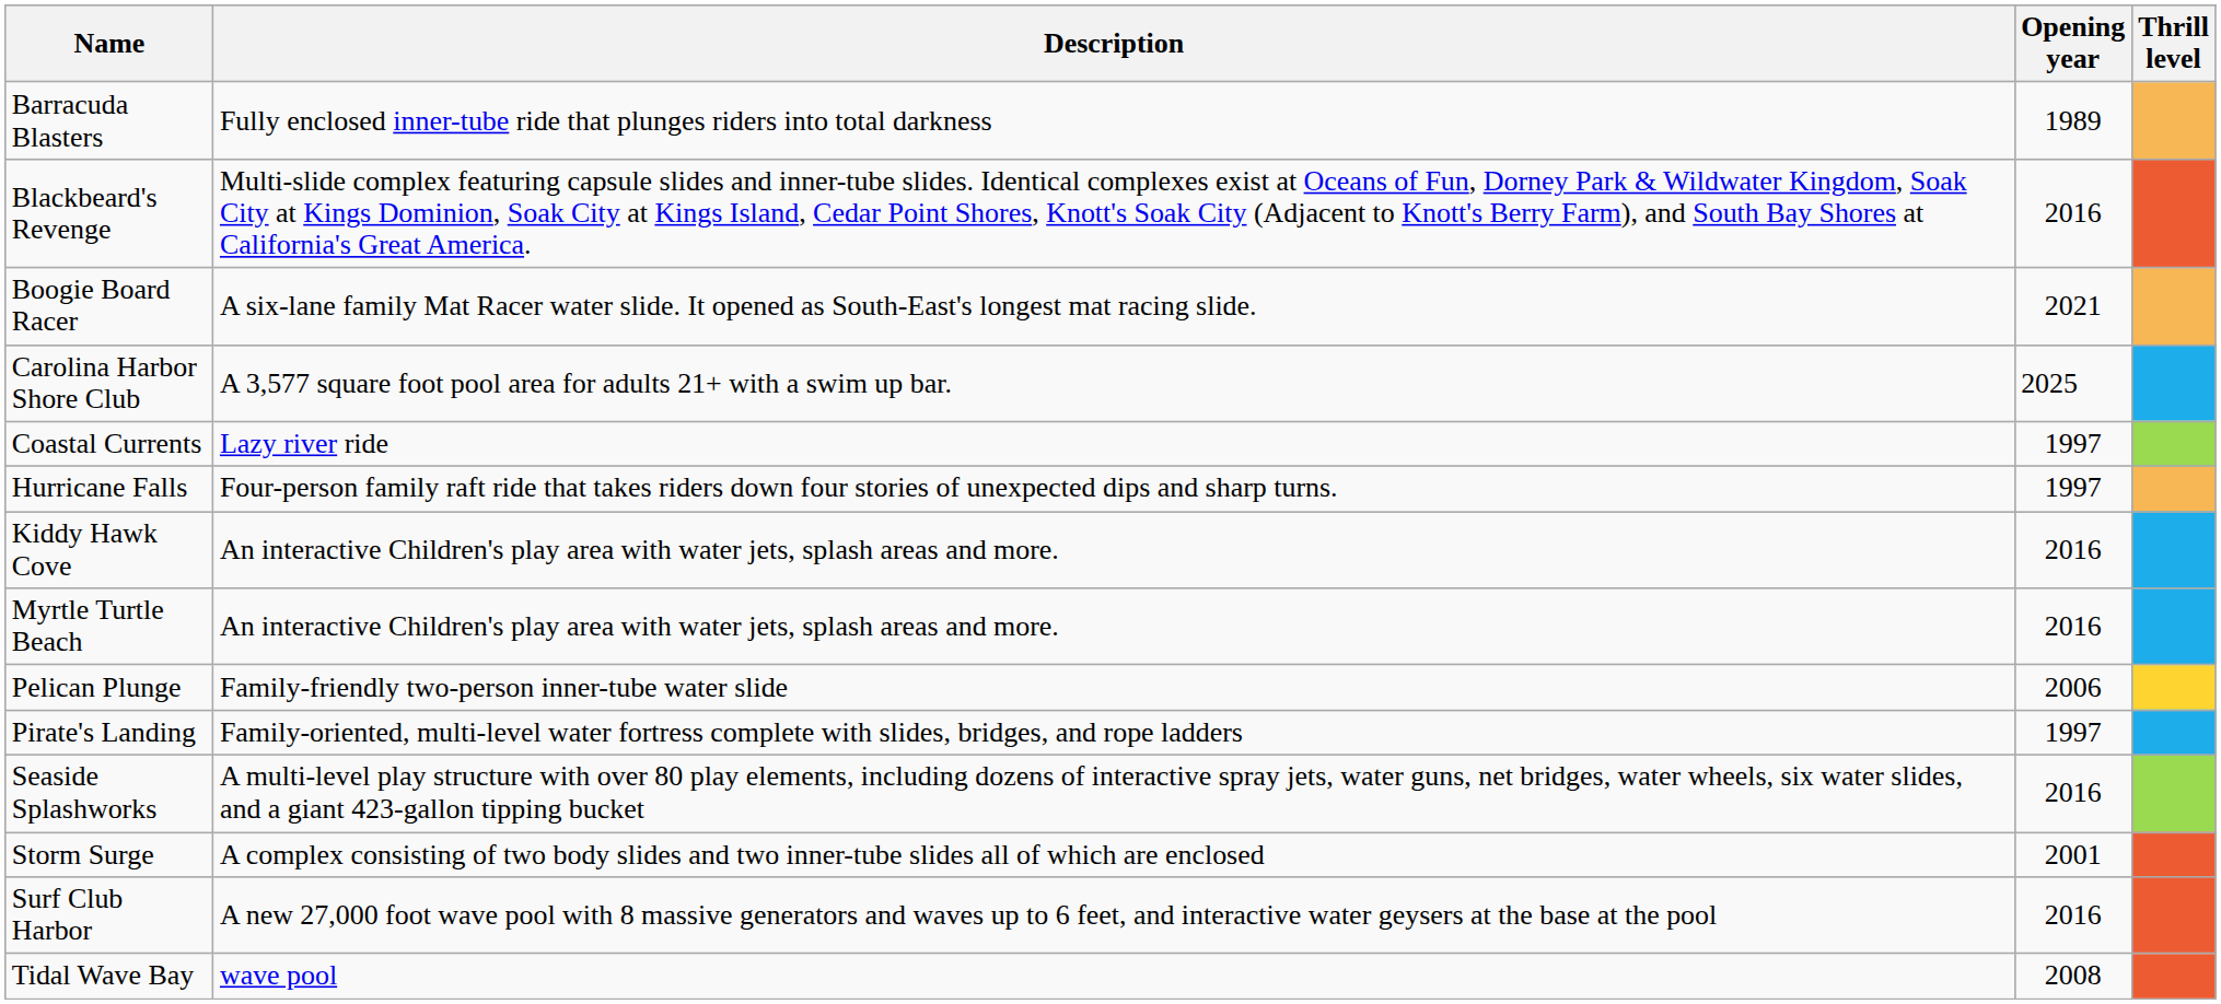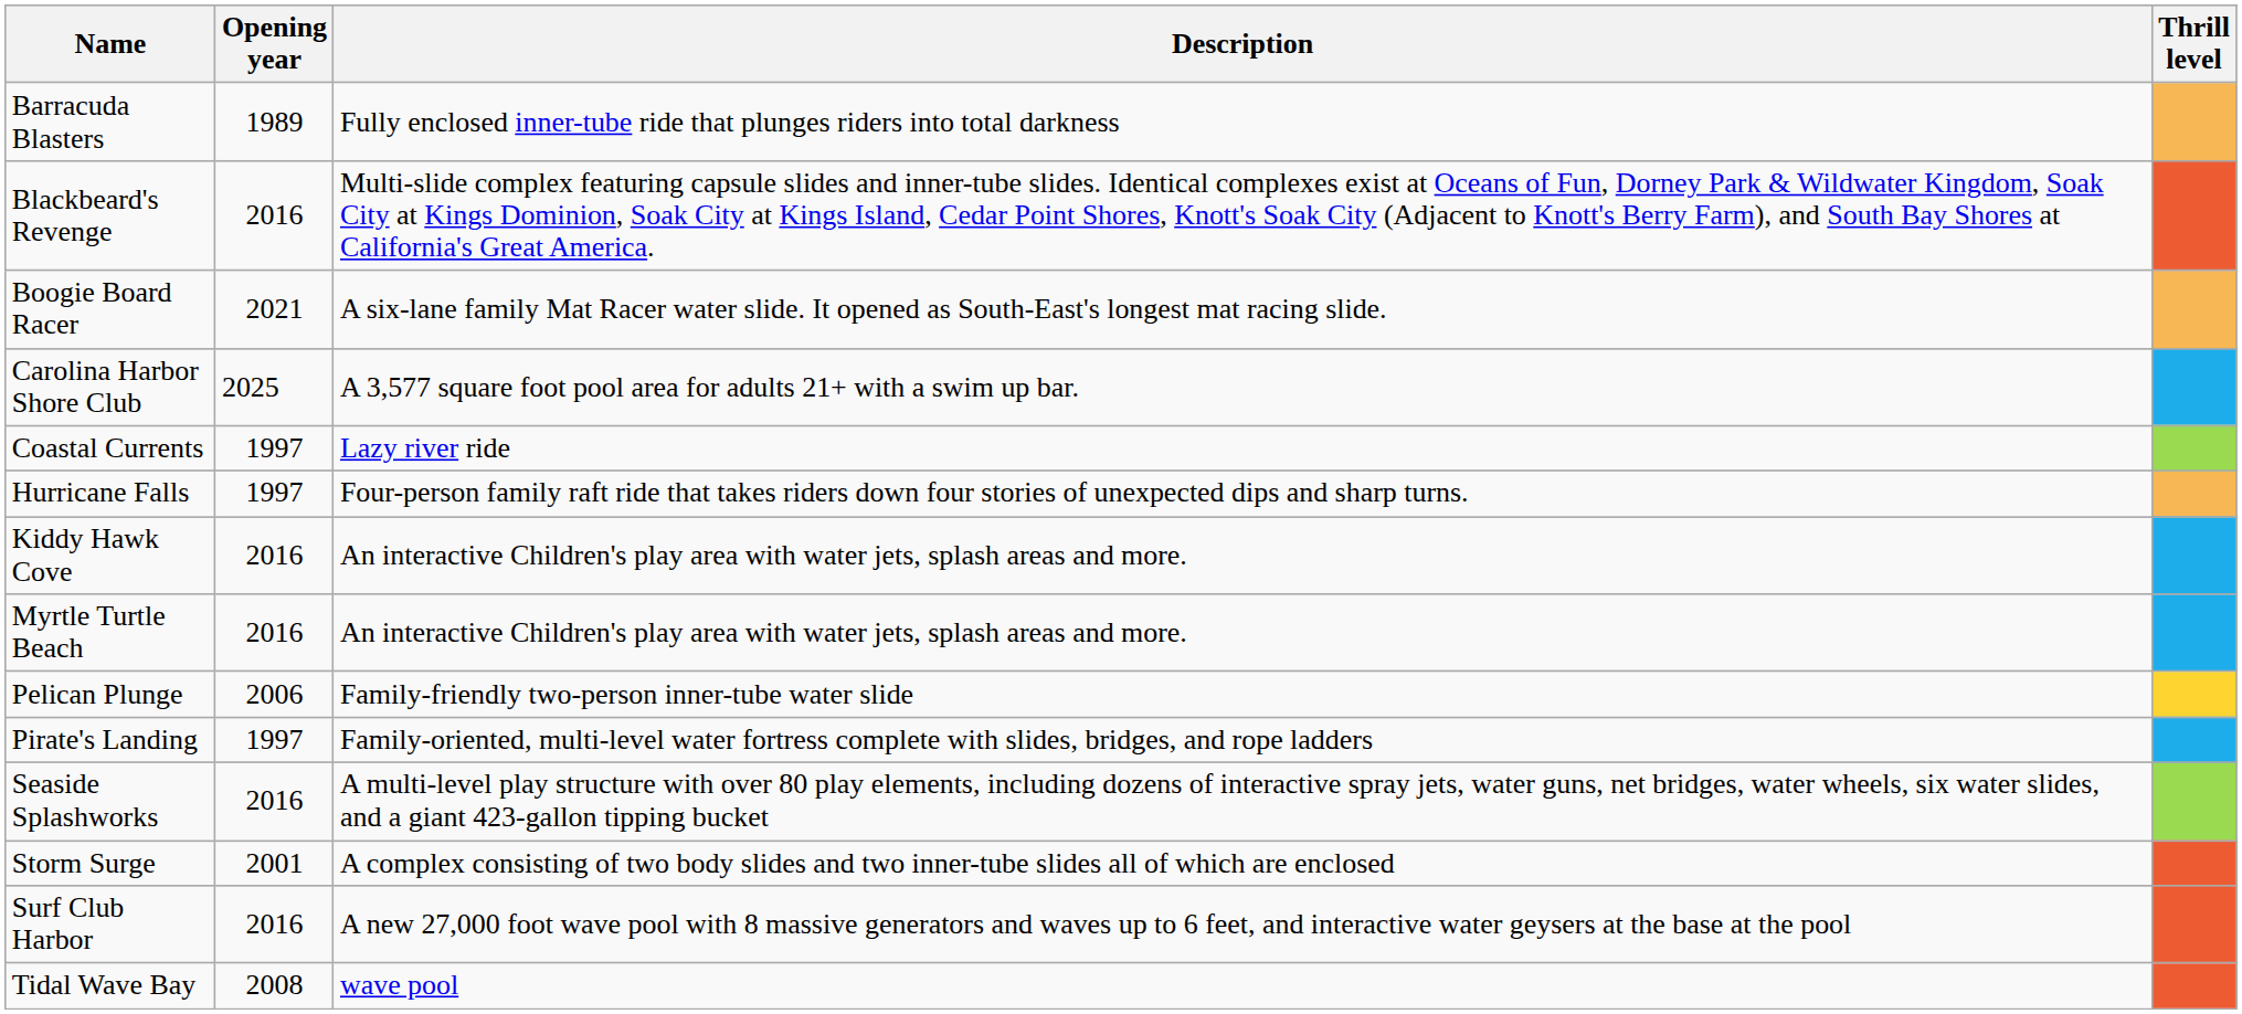 <table class="wikitable sortable">
 <tr>
 <th scope="col" style="width:110px;">Name</th>
+<th scope="col" style="width:40px;">Opening year</th>
 <th>Description</th>
-<th scope="col" style="width:40px;">Opening year</th>
 <th>Thrill<br>level</th>
 </tr>
 <tr>
 <td>Barracuda Blasters</td>
+<td style="text-align:center;">1989</td>
 <td>Fully enclosed <a href='#'>inner-tube</a> ride that plunges riders into total darkness</td>
-<td style="text-align:center;">1989</td>
 <td style="text-align:center; background:#f7b754;"><strong></strong></td>
 </tr>
 <tr>
 <td>Blackbeard's Revenge</td>
+<td style="text-align:center;">2016</td>
 <td>Multi-slide complex featuring capsule slides and inner-tube slides. Identical complexes exist at <a href='#'>Oceans of Fun</a>, <a href='#'>Dorney Park & Wildwater Kingdom</a>, <a href='#'>Soak City</a> at <a href='#'>Kings Dominion</a>, <a href='#'>Soak City</a> at <a href='#'>Kings Island</a>, <a href='#'>Cedar Point Shores</a>, <a href='#'>Knott's Soak City</a> (Adjacent to <a href='#'>Knott's Berry Farm</a>), and <a href='#'>South Bay Shores</a> at <a href='#'>California's Great America</a>.</td>
-<td style="text-align:center;">2016</td>
 <td style="text-align:center; background:#ed5b33;"><strong></strong></td>
 </tr>
 <tr>
 <td>Boogie Board Racer</td>
+<td style="text-align:center;">2021</td>
 <td>A six-lane family Mat Racer water slide. It opened as South-East's longest mat racing slide.</td>
-<td style="text-align:center;">2021</td>
 <td style="text-align:center; background:#f7b754;"><strong></strong></td>
 </tr>
 <tr>
 <td>Carolina Harbor Shore Club</td>
+<td>2025</td>
 <td>A 3,577 square foot pool area for adults 21+ with a swim up bar.</td>
-<td>2025</td>
 <td style="text-align:center; background:#1cadea;"><strong></strong></td>
 </tr>
 <tr>
 <td>Coastal Currents</td>
+<td style="text-align:center;">1997</td>
 <td><a href='#'>Lazy river</a> ride</td>
-<td style="text-align:center;">1997</td>
 <td style="text-align:center; background:#99da50;"><strong></strong></td>
 </tr>
 <tr>
 <td>Hurricane Falls</td>
+<td style="text-align:center;">1997</td>
 <td>Four-person family raft ride that takes riders down four stories of unexpected dips and sharp turns.</td>
-<td style="text-align:center;">1997</td>
 <td style="text-align:center; background:#f7b754;"><strong></strong></td>
 </tr>
 <tr>
 <td>Kiddy Hawk Cove</td>
+<td style="text-align:center;">2016</td>
 <td>An interactive Children's play area with water jets, splash areas and more.</td>
-<td style="text-align:center;">2016</td>
 <td style="text-align:center; background:#1cadea;"><strong></strong></td>
 </tr>
 <tr>
 <td>Myrtle Turtle Beach</td>
+<td style="text-align:center;">2016</td>
 <td>An interactive Children's play area with water jets, splash areas and more.</td>
-<td style="text-align:center;">2016</td>
 <td style="text-align:center; background:#1cadea;"><strong></strong></td>
 </tr>
 <tr>
 <td>Pelican Plunge</td>
+<td style="text-align:center;">2006</td>
 <td>Family-friendly two-person inner-tube water slide</td>
-<td style="text-align:center;">2006</td>
 <td style="text-align:center; background:#fed530;"><strong></strong></td>
 </tr>
 <tr>
 <td>Pirate's Landing</td>
+<td style="text-align:center;">1997</td>
 <td>Family-oriented, multi-level water fortress complete with slides, bridges, and rope ladders</td>
-<td style="text-align:center;">1997</td>
 <td style="text-align:center; background:#1cadea;"><strong></strong></td>
 </tr>
 <tr>
 <td>Seaside Splashworks</td>
+<td style="text-align:center;">2016</td>
 <td>A multi-level play structure with over 80 play elements, including dozens of interactive spray jets, water guns, net bridges, water wheels, six water slides, and a giant 423-gallon tipping bucket</td>
-<td style="text-align:center;">2016</td>
 <td style="text-align:center; background:#99da50;"><strong></strong></td>
 </tr>
 <tr>
 <td>Storm Surge</td>
+<td style="text-align:center;">2001</td>
 <td>A complex consisting of two body slides and two inner-tube slides all of which are enclosed</td>
-<td style="text-align:center;">2001</td>
 <td style="text-align:center; background:#ed5b33;"><strong></strong></td>
 </tr>
 <tr>
 <td>Surf Club Harbor</td>
+<td style="text-align:center;">2016</td>
 <td>A new 27,000 foot wave pool with 8 massive generators and waves up to 6 feet, and interactive water geysers at the base at the pool</td>
-<td style="text-align:center;">2016</td>
 <td style="text-align:center; background:#ed5b33;"><strong></strong></td>
 </tr>
 <tr>
 <td>Tidal Wave Bay</td>
+<td style="text-align:center;">2008</td>
 <td> <a href='#'>wave pool</a></td>
-<td style="text-align:center;">2008</td>
 <td style="text-align:center; background:#ed5b33;"><strong></strong></td>
 </tr>
 </table>
